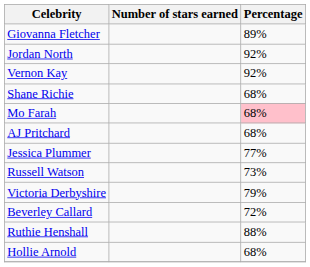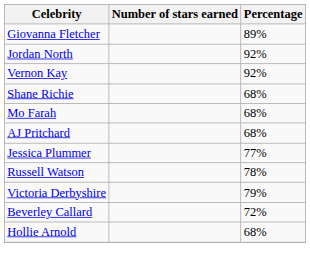 <table class=wikitable >
 <tr>
 <th>Celebrity</th>
 <th>Number of stars earned</th>
 <th>Percentage</th>
 </tr>
 <tr>
 <td><a href='#'>Giovanna Fletcher</a></td>
 <td></td>
 <td>89%</td>
 </tr>
 <tr>
 <td><a href='#'>Jordan North</a></td>
 <td></td>
 <td>92%</td>
 </tr>
 <tr>
 <td><a href='#'>Vernon Kay</a></td>
 <td></td>
 <td>92%</td>
 </tr>
 <tr>
 <td><a href='#'>Shane Richie</a></td>
 <td></td>
 <td>68%</td>
 </tr>
 <tr>
 <td><a href='#'>Mo Farah</a></td>
 <td></td>
-<td style="background: pink;">68%</td>
+<td>68%</td>
 </tr>
 <tr>
 <td><a href='#'>AJ Pritchard</a></td>
 <td></td>
 <td>68%</td>
 </tr>
 <tr>
 <td><a href='#'>Jessica Plummer</a></td>
 <td></td>
 <td>77%</td>
 </tr>
 <tr>
 <td><a href='#'>Russell Watson</a></td>
 <td></td>
-<td>73%</td>
+<td>78%</td>
 </tr>
 <tr>
 <td><a href='#'>Victoria Derbyshire</a></td>
 <td></td>
 <td>79%</td>
 </tr>
 <tr>
 <td><a href='#'>Beverley Callard</a></td>
 <td></td>
 <td>72%</td>
 </tr>
 <tr>
-<td><a href='#'>Ruthie Henshall</a></td>
-<td></td>
-<td>88%</td>
-</tr>
-<tr>
 <td><a href='#'>Hollie Arnold</a></td>
 <td></td>
 <td>68%</td>
 </tr>
 <tr>
 </tr>
 </table>
